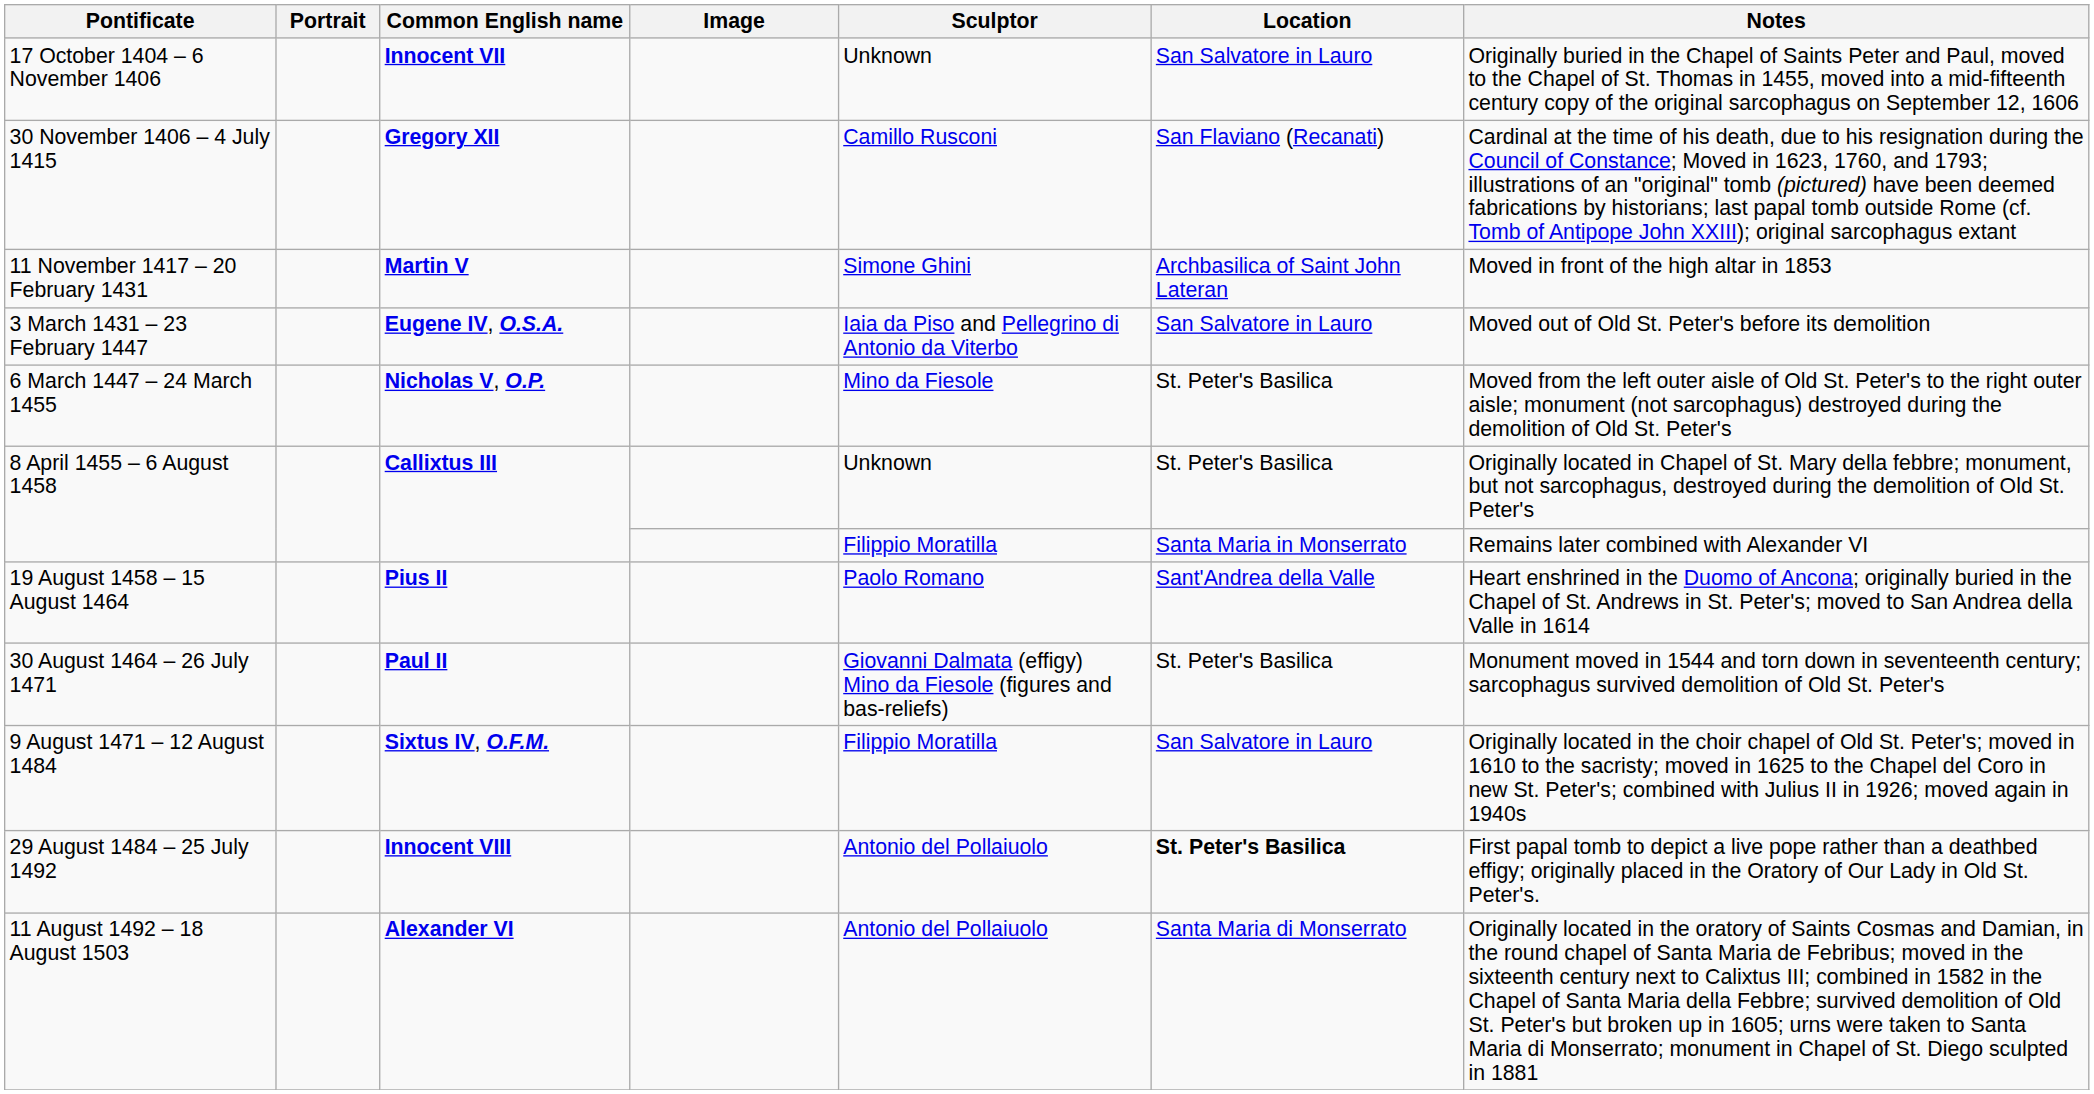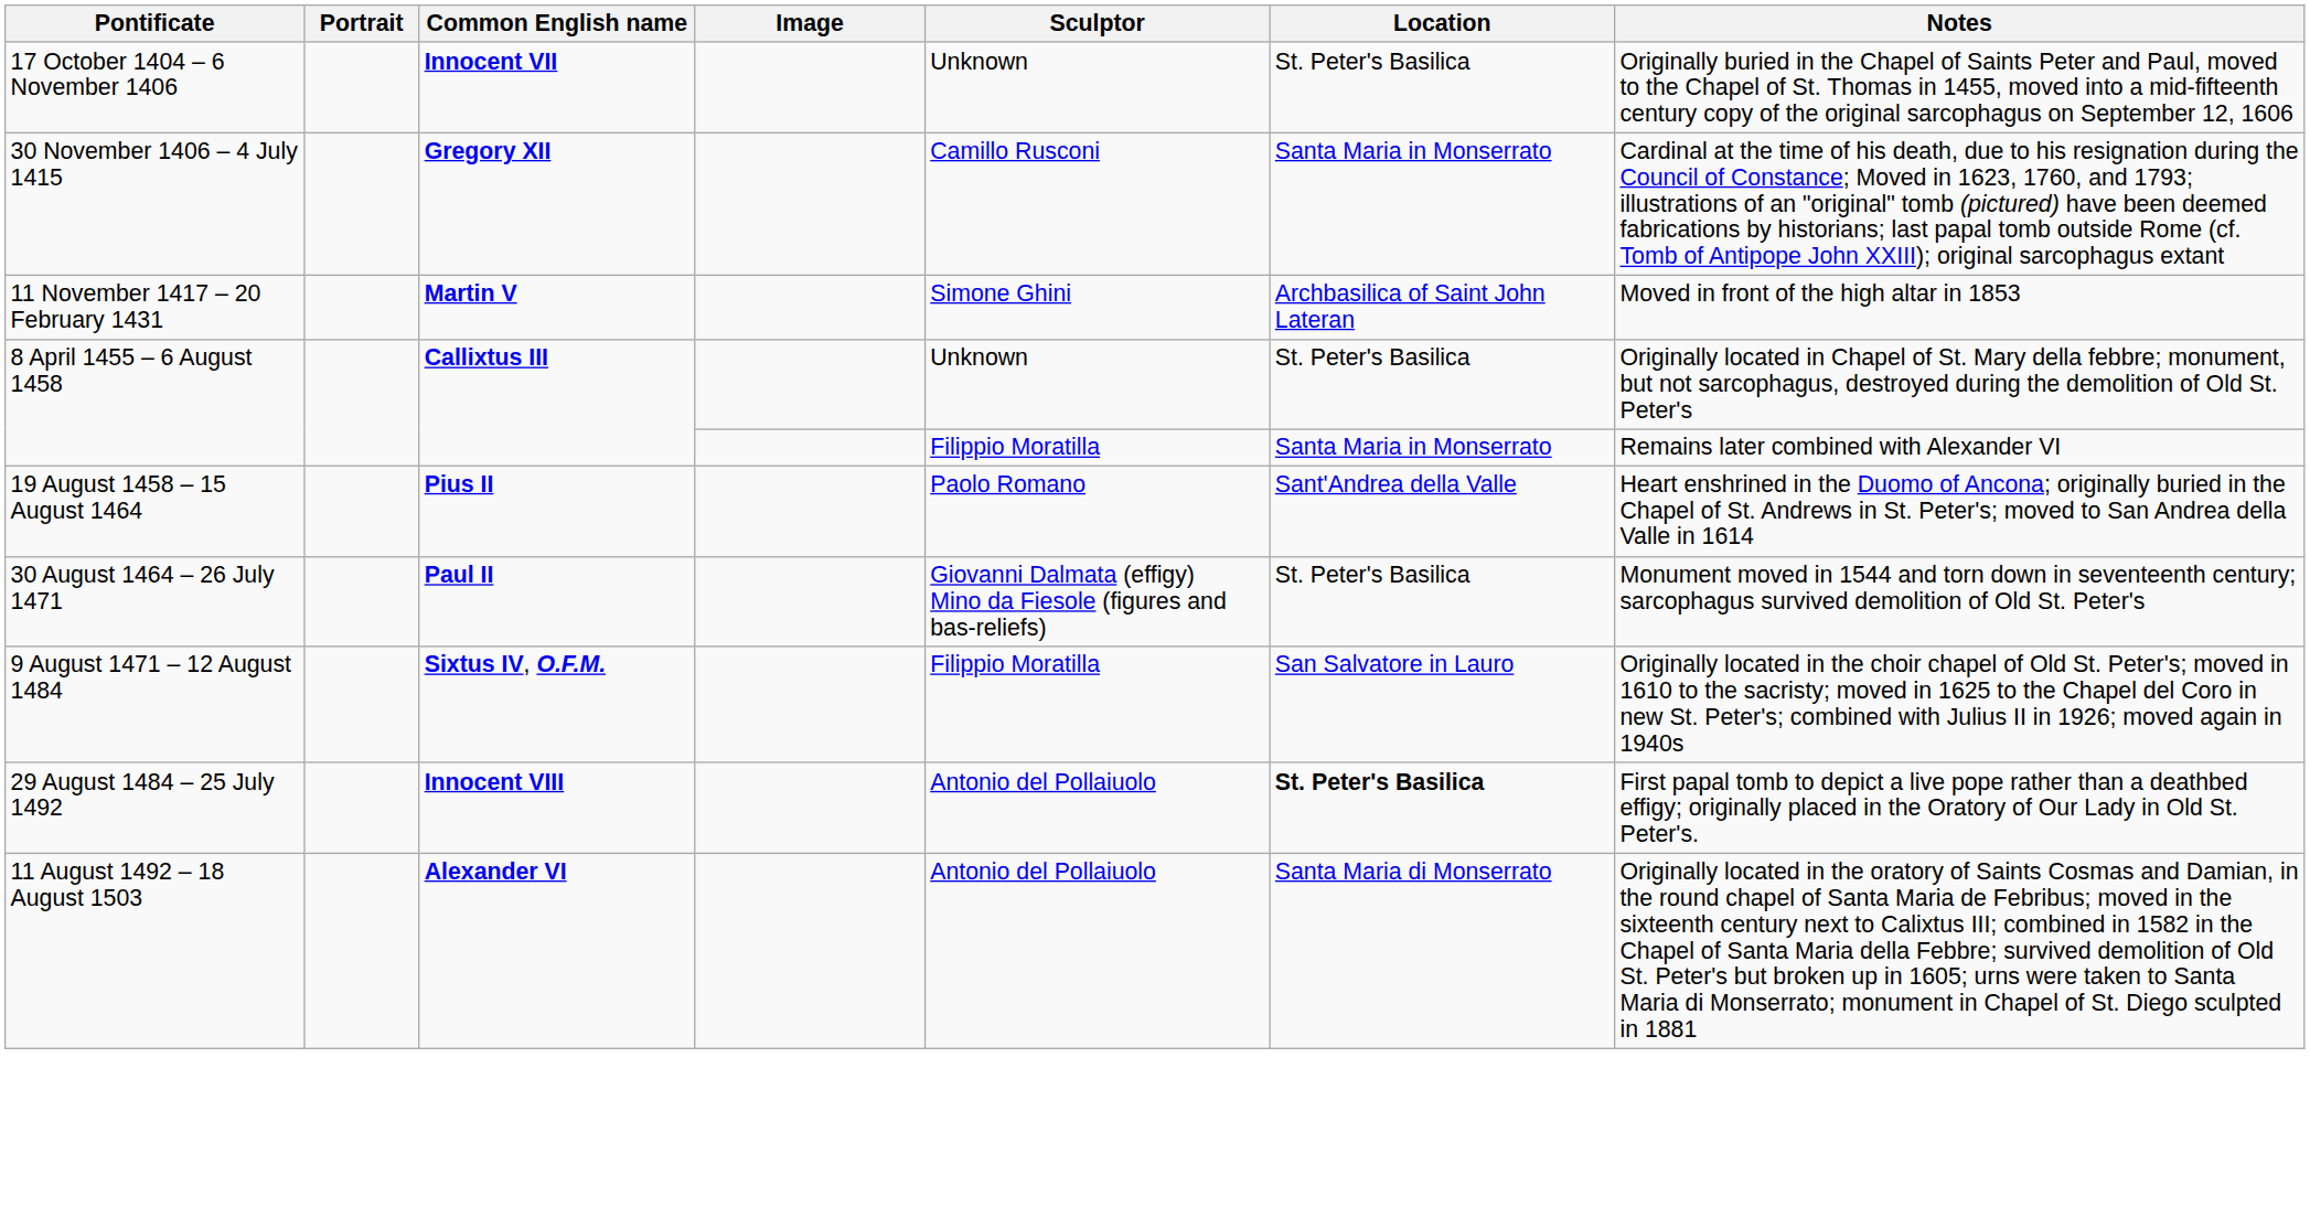 <table class=wikitable>
 <tr>
 <th style="width:13%;">Pontificate</th>
 <th style="width:5%;">Portrait</th>
 <th style="width:12%;">Common English name</th>
 <th>Image</th>
 <th style="width:15%;">Sculptor</th>
 <th style="width:15%;">Location</th>
 <th style="width:30%;">Notes</th>
 </tr>
 <tr valign="top">
 <td>17 October 1404 – 6 November 1406</td>
 <td></td>
 <td><strong><a href='#'>Innocent VII</a></strong></td>
 <td></td>
 <td>Unknown</td>
-<td><a href='#'>San Salvatore in Lauro</a></td>
+<td>St. Peter's Basilica</td>
 <td>Originally buried in the Chapel of Saints Peter and Paul, moved to the Chapel of St. Thomas in 1455, moved into a mid-fifteenth century copy of the original sarcophagus on September 12, 1606</td>
 </tr>
 <tr valign="top">
 <td>30 November 1406 – 4 July 1415</td>
 <td></td>
 <td><strong><a href='#'>Gregory XII</a></strong></td>
 <td></td>
 <td><a href='#'>Camillo Rusconi</a></td>
-<td><a href='#'>San Flaviano</a> (<a href='#'>Recanati</a>)</td>
+<td><a href='#'>Santa Maria in Monserrato</a></td>
 <td>Cardinal at the time of his death, due to his resignation during the <a href='#'>Council of Constance</a>; Moved in 1623, 1760, and 1793; illustrations of an "original" tomb <em>(pictured)</em> have been deemed fabrications by historians; last papal tomb outside Rome (cf. <a href='#'>Tomb of Antipope John XXIII</a>); original sarcophagus extant</td>
 </tr>
 <tr valign="top">
 <td>11 November 1417 – 20 February 1431</td>
 <td></td>
 <td><strong><a href='#'>Martin V</a></strong></td>
 <td></td>
 <td><a href='#'>Simone Ghini</a></td>
 <td><a href='#'>Archbasilica of Saint John Lateran</a></td>
 <td>Moved in front of the high altar in 1853</td>
-</tr>
-<tr valign="top">
-<td>3 March 1431 – 23 February 1447</td>
-<td></td>
-<td><strong><a href='#'>Eugene IV</a></strong>, <strong><em><a href='#'>O.S.A.</a></em></strong></td>
-<td></td>
-<td><a href='#'>Iaia da Piso</a> and <a href='#'>Pellegrino di Antonio da Viterbo</a></td>
-<td><a href='#'>San Salvatore in Lauro</a></td>
-<td>Moved out of Old St. Peter's before its demolition</td>
-</tr>
-<tr valign="top">
-<td>6 March 1447 – 24 March 1455</td>
-<td></td>
-<td><strong><a href='#'>Nicholas V</a></strong>, <strong><em><a href='#'>O.P.</a></em></strong></td>
-<td></td>
-<td><a href='#'>Mino da Fiesole</a></td>
-<td>St. Peter's Basilica</td>
-<td>Moved from the left outer aisle of Old St. Peter's to the right outer aisle; monument (not sarcophagus) destroyed during the demolition of Old St. Peter's</td>
 </tr>
 <tr valign="top">
 <td rowspan="2">8 April 1455 – 6 August 1458</td>
 <td rowspan="2"></td>
 <td rowspan="2"><strong><a href='#'>Callixtus III</a></strong></td>
 <td></td>
 <td>Unknown</td>
 <td>St. Peter's Basilica</td>
 <td>Originally located in Chapel of St. Mary della febbre; monument, but not sarcophagus, destroyed during the demolition of Old St. Peter's</td>
 </tr>
 <tr valign="top">
 <td></td>
 <td><a href='#'>Filippio Moratilla</a></td>
 <td><a href='#'>Santa Maria in Monserrato</a></td>
 <td>Remains later combined with Alexander VI</td>
 </tr>
 <tr valign="top">
 <td>19 August 1458 – 15 August 1464</td>
 <td></td>
 <td><strong><a href='#'>Pius II</a></strong></td>
 <td></td>
 <td><a href='#'>Paolo Romano</a></td>
 <td><a href='#'>Sant'Andrea della Valle</a></td>
 <td>Heart enshrined in the <a href='#'>Duomo of Ancona</a>; originally buried in the Chapel of St. Andrews in St. Peter's; moved to San Andrea della Valle in 1614</td>
 </tr>
 <tr valign="top">
 <td>30 August 1464 – 26 July 1471</td>
 <td></td>
 <td><strong><a href='#'>Paul II</a></strong></td>
 <td></td>
 <td><a href='#'>Giovanni Dalmata</a> (effigy)<br><a href='#'>Mino da Fiesole</a> (figures and bas-reliefs)</td>
 <td>St. Peter's Basilica</td>
 <td>Monument moved in 1544 and torn down in seventeenth century; sarcophagus survived demolition of Old St. Peter's</td>
 </tr>
 <tr valign="top">
 <td>9 August 1471 – 12 August 1484</td>
 <td></td>
 <td><strong><a href='#'>Sixtus IV</a></strong>, <strong><em><a href='#'>O.F.M.</a></em></strong></td>
 <td></td>
 <td><a href='#'>Filippio Moratilla</a></td>
 <td><a href='#'>San Salvatore in Lauro</a></td>
 <td>Originally located in the choir chapel of Old St. Peter's; moved in 1610 to the sacristy; moved in 1625 to the Chapel del Coro in new St. Peter's; combined with Julius II in 1926; moved again in 1940s</td>
 </tr>
 <tr valign="top">
 <td>29 August 1484 – 25 July 1492</td>
 <td></td>
 <td><strong><a href='#'>Innocent VIII</a></strong></td>
 <td></td>
 <td><a href='#'>Antonio del Pollaiuolo</a></td>
 <td><strong>St. Peter's Basilica</strong></td>
 <td>First papal tomb to depict a live pope rather than a deathbed effigy; originally placed in the Oratory of Our Lady in Old St. Peter's.</td>
 </tr>
 <tr valign="top">
 <td>11 August 1492 – 18 August 1503</td>
 <td></td>
 <td><strong><a href='#'>Alexander VI</a></strong></td>
 <td></td>
 <td><a href='#'>Antonio del Pollaiuolo</a></td>
 <td><a href='#'>Santa Maria di Monserrato</a></td>
 <td>Originally located in the oratory of Saints Cosmas and Damian, in the round chapel of Santa Maria de Febribus; moved in the sixteenth century next to Calixtus III; combined in 1582 in the Chapel of Santa Maria della Febbre; survived demolition of Old St. Peter's but broken up in 1605; urns were taken to Santa Maria di Monserrato; monument in Chapel of St. Diego sculpted in 1881</td>
 </tr>
 </table>
